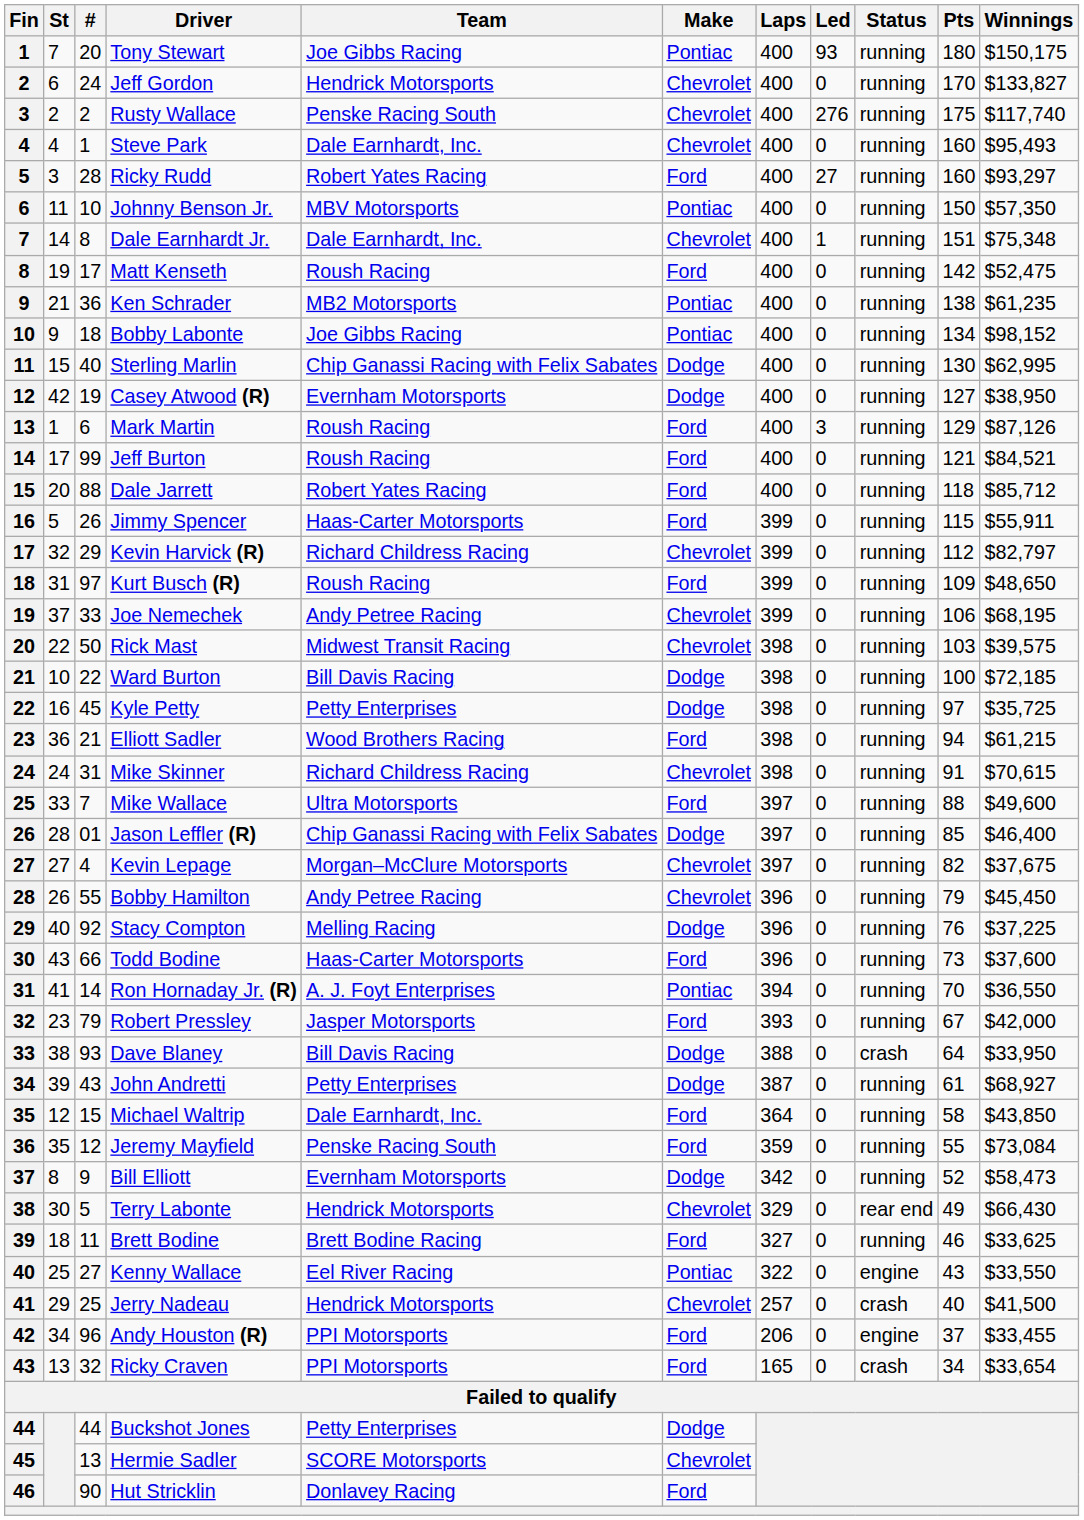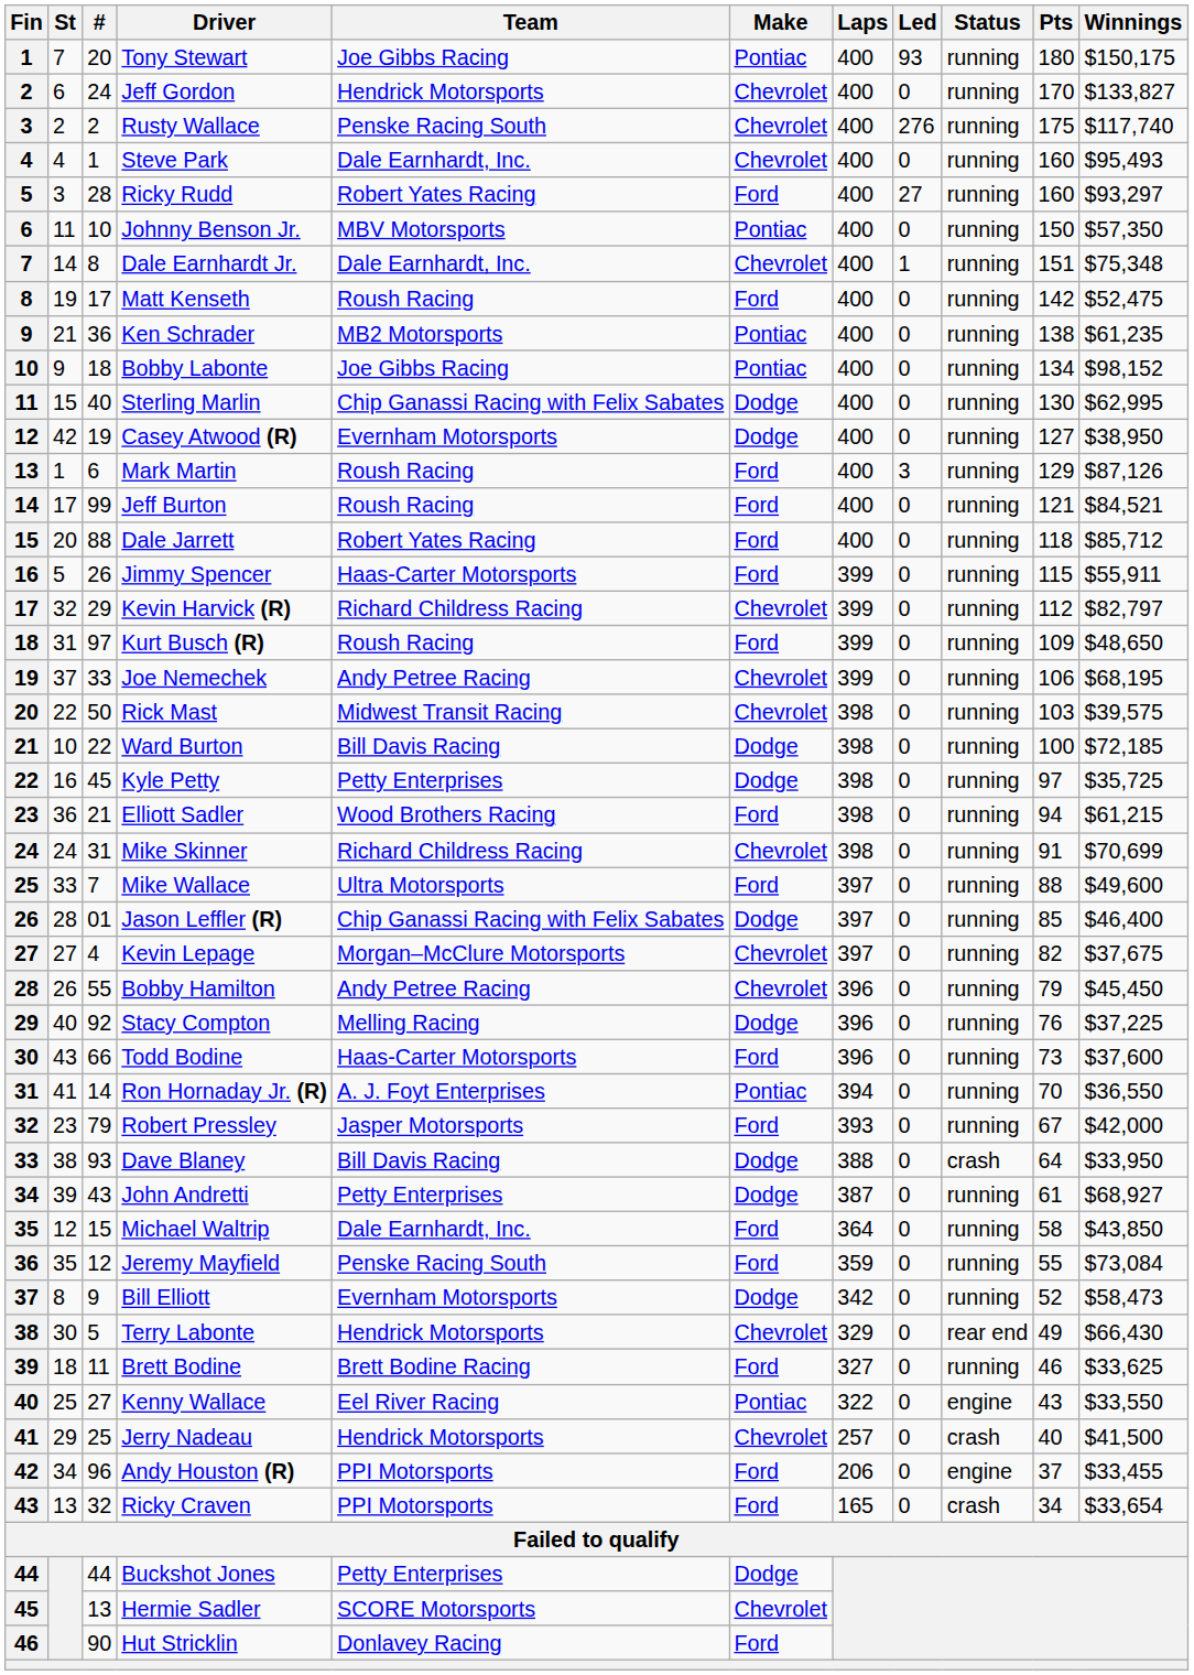 <table class="wikitable" style="font-size:95%">
 <tr>
 <th>Fin</th>
 <th>St</th>
 <th>#</th>
 <th>Driver</th>
 <th>Team</th>
 <th>Make</th>
 <th>Laps</th>
 <th>Led</th>
 <th>Status</th>
 <th>Pts</th>
 <th>Winnings</th>
 </tr>
 <tr>
 <th>1</th>
 <td>7</td>
 <td>20</td>
 <td><a href='#'>Tony Stewart</a></td>
 <td><a href='#'>Joe Gibbs Racing</a></td>
 <td><a href='#'>Pontiac</a></td>
 <td>400</td>
 <td>93</td>
 <td>running</td>
 <td>180</td>
 <td>$150,175</td>
 </tr>
 <tr>
 <th>2</th>
 <td>6</td>
 <td>24</td>
 <td><a href='#'>Jeff Gordon</a></td>
 <td><a href='#'>Hendrick Motorsports</a></td>
 <td><a href='#'>Chevrolet</a></td>
 <td>400</td>
 <td>0</td>
 <td>running</td>
 <td>170</td>
 <td>$133,827</td>
 </tr>
 <tr>
 <th>3</th>
 <td>2</td>
 <td>2</td>
 <td><a href='#'>Rusty Wallace</a></td>
 <td><a href='#'>Penske Racing South</a></td>
 <td><a href='#'>Chevrolet</a></td>
 <td>400</td>
 <td>276</td>
 <td>running</td>
 <td>175</td>
 <td>$117,740</td>
 </tr>
 <tr>
 <th>4</th>
 <td>4</td>
 <td>1</td>
 <td><a href='#'>Steve Park</a></td>
 <td><a href='#'>Dale Earnhardt, Inc.</a></td>
 <td><a href='#'>Chevrolet</a></td>
 <td>400</td>
 <td>0</td>
 <td>running</td>
 <td>160</td>
 <td>$95,493</td>
 </tr>
 <tr>
 <th>5</th>
 <td>3</td>
 <td>28</td>
 <td><a href='#'>Ricky Rudd</a></td>
 <td><a href='#'>Robert Yates Racing</a></td>
 <td><a href='#'>Ford</a></td>
 <td>400</td>
 <td>27</td>
 <td>running</td>
 <td>160</td>
 <td>$93,297</td>
 </tr>
 <tr>
 <th>6</th>
 <td>11</td>
 <td>10</td>
 <td><a href='#'>Johnny Benson Jr.</a></td>
 <td><a href='#'>MBV Motorsports</a></td>
 <td><a href='#'>Pontiac</a></td>
 <td>400</td>
 <td>0</td>
 <td>running</td>
 <td>150</td>
 <td>$57,350</td>
 </tr>
 <tr>
 <th>7</th>
 <td>14</td>
 <td>8</td>
 <td><a href='#'>Dale Earnhardt Jr.</a></td>
 <td><a href='#'>Dale Earnhardt, Inc.</a></td>
 <td><a href='#'>Chevrolet</a></td>
 <td>400</td>
 <td>1</td>
 <td>running</td>
 <td>151</td>
 <td>$75,348</td>
 </tr>
 <tr>
 <th>8</th>
 <td>19</td>
 <td>17</td>
 <td><a href='#'>Matt Kenseth</a></td>
 <td><a href='#'>Roush Racing</a></td>
 <td><a href='#'>Ford</a></td>
 <td>400</td>
 <td>0</td>
 <td>running</td>
 <td>142</td>
 <td>$52,475</td>
 </tr>
 <tr>
 <th>9</th>
 <td>21</td>
 <td>36</td>
 <td><a href='#'>Ken Schrader</a></td>
 <td><a href='#'>MB2 Motorsports</a></td>
 <td><a href='#'>Pontiac</a></td>
 <td>400</td>
 <td>0</td>
 <td>running</td>
 <td>138</td>
 <td>$61,235</td>
 </tr>
 <tr>
 <th>10</th>
 <td>9</td>
 <td>18</td>
 <td><a href='#'>Bobby Labonte</a></td>
 <td><a href='#'>Joe Gibbs Racing</a></td>
 <td><a href='#'>Pontiac</a></td>
 <td>400</td>
 <td>0</td>
 <td>running</td>
 <td>134</td>
 <td>$98,152</td>
 </tr>
 <tr>
 <th>11</th>
 <td>15</td>
 <td>40</td>
 <td><a href='#'>Sterling Marlin</a></td>
 <td><a href='#'>Chip Ganassi Racing with Felix Sabates</a></td>
 <td><a href='#'>Dodge</a></td>
 <td>400</td>
 <td>0</td>
 <td>running</td>
 <td>130</td>
 <td>$62,995</td>
 </tr>
 <tr>
 <th>12</th>
 <td>42</td>
 <td>19</td>
 <td><a href='#'>Casey Atwood</a> <strong>(R)</strong></td>
 <td><a href='#'>Evernham Motorsports</a></td>
 <td><a href='#'>Dodge</a></td>
 <td>400</td>
 <td>0</td>
 <td>running</td>
 <td>127</td>
 <td>$38,950</td>
 </tr>
 <tr>
 <th>13</th>
 <td>1</td>
 <td>6</td>
 <td><a href='#'>Mark Martin</a></td>
 <td><a href='#'>Roush Racing</a></td>
 <td><a href='#'>Ford</a></td>
 <td>400</td>
 <td>3</td>
 <td>running</td>
 <td>129</td>
 <td>$87,126</td>
 </tr>
 <tr>
 <th>14</th>
 <td>17</td>
 <td>99</td>
 <td><a href='#'>Jeff Burton</a></td>
 <td><a href='#'>Roush Racing</a></td>
 <td><a href='#'>Ford</a></td>
 <td>400</td>
 <td>0</td>
 <td>running</td>
 <td>121</td>
 <td>$84,521</td>
 </tr>
 <tr>
 <th>15</th>
 <td>20</td>
 <td>88</td>
 <td><a href='#'>Dale Jarrett</a></td>
 <td><a href='#'>Robert Yates Racing</a></td>
 <td><a href='#'>Ford</a></td>
 <td>400</td>
 <td>0</td>
 <td>running</td>
 <td>118</td>
 <td>$85,712</td>
 </tr>
 <tr>
 <th>16</th>
 <td>5</td>
 <td>26</td>
 <td><a href='#'>Jimmy Spencer</a></td>
 <td><a href='#'>Haas-Carter Motorsports</a></td>
 <td><a href='#'>Ford</a></td>
 <td>399</td>
 <td>0</td>
 <td>running</td>
 <td>115</td>
 <td>$55,911</td>
 </tr>
 <tr>
 <th>17</th>
 <td>32</td>
 <td>29</td>
 <td><a href='#'>Kevin Harvick</a> <strong>(R)</strong></td>
 <td><a href='#'>Richard Childress Racing</a></td>
 <td><a href='#'>Chevrolet</a></td>
 <td>399</td>
 <td>0</td>
 <td>running</td>
 <td>112</td>
 <td>$82,797</td>
 </tr>
 <tr>
 <th>18</th>
 <td>31</td>
 <td>97</td>
 <td><a href='#'>Kurt Busch</a> <strong>(R)</strong></td>
 <td><a href='#'>Roush Racing</a></td>
 <td><a href='#'>Ford</a></td>
 <td>399</td>
 <td>0</td>
 <td>running</td>
 <td>109</td>
 <td>$48,650</td>
 </tr>
 <tr>
 <th>19</th>
 <td>37</td>
 <td>33</td>
 <td><a href='#'>Joe Nemechek</a></td>
 <td><a href='#'>Andy Petree Racing</a></td>
 <td><a href='#'>Chevrolet</a></td>
 <td>399</td>
 <td>0</td>
 <td>running</td>
 <td>106</td>
 <td>$68,195</td>
 </tr>
 <tr>
 <th>20</th>
 <td>22</td>
 <td>50</td>
 <td><a href='#'>Rick Mast</a></td>
 <td><a href='#'>Midwest Transit Racing</a></td>
 <td><a href='#'>Chevrolet</a></td>
 <td>398</td>
 <td>0</td>
 <td>running</td>
 <td>103</td>
 <td>$39,575</td>
 </tr>
 <tr>
 <th>21</th>
 <td>10</td>
 <td>22</td>
 <td><a href='#'>Ward Burton</a></td>
 <td><a href='#'>Bill Davis Racing</a></td>
 <td><a href='#'>Dodge</a></td>
 <td>398</td>
 <td>0</td>
 <td>running</td>
 <td>100</td>
 <td>$72,185</td>
 </tr>
 <tr>
 <th>22</th>
 <td>16</td>
 <td>45</td>
 <td><a href='#'>Kyle Petty</a></td>
 <td><a href='#'>Petty Enterprises</a></td>
 <td><a href='#'>Dodge</a></td>
 <td>398</td>
 <td>0</td>
 <td>running</td>
 <td>97</td>
 <td>$35,725</td>
 </tr>
 <tr>
 <th>23</th>
 <td>36</td>
 <td>21</td>
 <td><a href='#'>Elliott Sadler</a></td>
 <td><a href='#'>Wood Brothers Racing</a></td>
 <td><a href='#'>Ford</a></td>
 <td>398</td>
 <td>0</td>
 <td>running</td>
 <td>94</td>
 <td>$61,215</td>
 </tr>
 <tr>
 <th>24</th>
 <td>24</td>
 <td>31</td>
 <td><a href='#'>Mike Skinner</a></td>
 <td><a href='#'>Richard Childress Racing</a></td>
 <td><a href='#'>Chevrolet</a></td>
 <td>398</td>
 <td>0</td>
 <td>running</td>
 <td>91</td>
-<td>$70,615</td>
+<td>$70,699</td>
 </tr>
 <tr>
 <th>25</th>
 <td>33</td>
 <td>7</td>
 <td><a href='#'>Mike Wallace</a></td>
 <td><a href='#'>Ultra Motorsports</a></td>
 <td><a href='#'>Ford</a></td>
 <td>397</td>
 <td>0</td>
 <td>running</td>
 <td>88</td>
 <td>$49,600</td>
 </tr>
 <tr>
 <th>26</th>
 <td>28</td>
 <td>01</td>
 <td><a href='#'>Jason Leffler</a> <strong>(R)</strong></td>
 <td><a href='#'>Chip Ganassi Racing with Felix Sabates</a></td>
 <td><a href='#'>Dodge</a></td>
 <td>397</td>
 <td>0</td>
 <td>running</td>
 <td>85</td>
 <td>$46,400</td>
 </tr>
 <tr>
 <th>27</th>
 <td>27</td>
 <td>4</td>
 <td><a href='#'>Kevin Lepage</a></td>
 <td><a href='#'>Morgan–McClure Motorsports</a></td>
 <td><a href='#'>Chevrolet</a></td>
 <td>397</td>
 <td>0</td>
 <td>running</td>
 <td>82</td>
 <td>$37,675</td>
 </tr>
 <tr>
 <th>28</th>
 <td>26</td>
 <td>55</td>
 <td><a href='#'>Bobby Hamilton</a></td>
 <td><a href='#'>Andy Petree Racing</a></td>
 <td><a href='#'>Chevrolet</a></td>
 <td>396</td>
 <td>0</td>
 <td>running</td>
 <td>79</td>
 <td>$45,450</td>
 </tr>
 <tr>
 <th>29</th>
 <td>40</td>
 <td>92</td>
 <td><a href='#'>Stacy Compton</a></td>
 <td><a href='#'>Melling Racing</a></td>
 <td><a href='#'>Dodge</a></td>
 <td>396</td>
 <td>0</td>
 <td>running</td>
 <td>76</td>
 <td>$37,225</td>
 </tr>
 <tr>
 <th>30</th>
 <td>43</td>
 <td>66</td>
 <td><a href='#'>Todd Bodine</a></td>
 <td><a href='#'>Haas-Carter Motorsports</a></td>
 <td><a href='#'>Ford</a></td>
 <td>396</td>
 <td>0</td>
 <td>running</td>
 <td>73</td>
 <td>$37,600</td>
 </tr>
 <tr>
 <th>31</th>
 <td>41</td>
 <td>14</td>
 <td><a href='#'>Ron Hornaday Jr.</a> <strong>(R)</strong></td>
 <td><a href='#'>A. J. Foyt Enterprises</a></td>
 <td><a href='#'>Pontiac</a></td>
 <td>394</td>
 <td>0</td>
 <td>running</td>
 <td>70</td>
 <td>$36,550</td>
 </tr>
 <tr>
 <th>32</th>
 <td>23</td>
 <td>79</td>
 <td><a href='#'>Robert Pressley</a></td>
 <td><a href='#'>Jasper Motorsports</a></td>
 <td><a href='#'>Ford</a></td>
 <td>393</td>
 <td>0</td>
 <td>running</td>
 <td>67</td>
 <td>$42,000</td>
 </tr>
 <tr>
 <th>33</th>
 <td>38</td>
 <td>93</td>
 <td><a href='#'>Dave Blaney</a></td>
 <td><a href='#'>Bill Davis Racing</a></td>
 <td><a href='#'>Dodge</a></td>
 <td>388</td>
 <td>0</td>
 <td>crash</td>
 <td>64</td>
 <td>$33,950</td>
 </tr>
 <tr>
 <th>34</th>
 <td>39</td>
 <td>43</td>
 <td><a href='#'>John Andretti</a></td>
 <td><a href='#'>Petty Enterprises</a></td>
 <td><a href='#'>Dodge</a></td>
 <td>387</td>
 <td>0</td>
 <td>running</td>
 <td>61</td>
 <td>$68,927</td>
 </tr>
 <tr>
 <th>35</th>
 <td>12</td>
 <td>15</td>
 <td><a href='#'>Michael Waltrip</a></td>
 <td><a href='#'>Dale Earnhardt, Inc.</a></td>
 <td><a href='#'>Ford</a></td>
 <td>364</td>
 <td>0</td>
 <td>running</td>
 <td>58</td>
 <td>$43,850</td>
 </tr>
 <tr>
 <th>36</th>
 <td>35</td>
 <td>12</td>
 <td><a href='#'>Jeremy Mayfield</a></td>
 <td><a href='#'>Penske Racing South</a></td>
 <td><a href='#'>Ford</a></td>
 <td>359</td>
 <td>0</td>
 <td>running</td>
 <td>55</td>
 <td>$73,084</td>
 </tr>
 <tr>
 <th>37</th>
 <td>8</td>
 <td>9</td>
 <td><a href='#'>Bill Elliott</a></td>
 <td><a href='#'>Evernham Motorsports</a></td>
 <td><a href='#'>Dodge</a></td>
 <td>342</td>
 <td>0</td>
 <td>running</td>
 <td>52</td>
 <td>$58,473</td>
 </tr>
 <tr>
 <th>38</th>
 <td>30</td>
 <td>5</td>
 <td><a href='#'>Terry Labonte</a></td>
 <td><a href='#'>Hendrick Motorsports</a></td>
 <td><a href='#'>Chevrolet</a></td>
 <td>329</td>
 <td>0</td>
 <td>rear end</td>
 <td>49</td>
 <td>$66,430</td>
 </tr>
 <tr>
 <th>39</th>
 <td>18</td>
 <td>11</td>
 <td><a href='#'>Brett Bodine</a></td>
 <td><a href='#'>Brett Bodine Racing</a></td>
 <td><a href='#'>Ford</a></td>
 <td>327</td>
 <td>0</td>
 <td>running</td>
 <td>46</td>
 <td>$33,625</td>
 </tr>
 <tr>
 <th>40</th>
 <td>25</td>
 <td>27</td>
 <td><a href='#'>Kenny Wallace</a></td>
 <td><a href='#'>Eel River Racing</a></td>
 <td><a href='#'>Pontiac</a></td>
 <td>322</td>
 <td>0</td>
 <td>engine</td>
 <td>43</td>
 <td>$33,550</td>
 </tr>
 <tr>
 <th>41</th>
 <td>29</td>
 <td>25</td>
 <td><a href='#'>Jerry Nadeau</a></td>
 <td><a href='#'>Hendrick Motorsports</a></td>
 <td><a href='#'>Chevrolet</a></td>
 <td>257</td>
 <td>0</td>
 <td>crash</td>
 <td>40</td>
 <td>$41,500</td>
 </tr>
 <tr>
 <th>42</th>
 <td>34</td>
 <td>96</td>
 <td><a href='#'>Andy Houston</a> <strong>(R)</strong></td>
 <td><a href='#'>PPI Motorsports</a></td>
 <td><a href='#'>Ford</a></td>
 <td>206</td>
 <td>0</td>
 <td>engine</td>
 <td>37</td>
 <td>$33,455</td>
 </tr>
 <tr>
 <th>43</th>
 <td>13</td>
 <td>32</td>
 <td><a href='#'>Ricky Craven</a></td>
 <td><a href='#'>PPI Motorsports</a></td>
 <td><a href='#'>Ford</a></td>
 <td>165</td>
 <td>0</td>
 <td>crash</td>
 <td>34</td>
 <td>$33,654</td>
 </tr>
 <tr>
 <th colspan="11">Failed to qualify</th>
 </tr>
 <tr>
 <th>44</th>
 <th rowspan="3"></th>
 <td>44</td>
 <td><a href='#'>Buckshot Jones</a></td>
 <td><a href='#'>Petty Enterprises</a></td>
 <td><a href='#'>Dodge</a></td>
 <th colspan="5" rowspan="3"></th>
 </tr>
 <tr>
 <th>45</th>
 <td>13</td>
 <td><a href='#'>Hermie Sadler</a></td>
 <td><a href='#'>SCORE Motorsports</a></td>
 <td><a href='#'>Chevrolet</a></td>
 </tr>
 <tr>
 <th>46</th>
 <td>90</td>
 <td><a href='#'>Hut Stricklin</a></td>
 <td><a href='#'>Donlavey Racing</a></td>
 <td><a href='#'>Ford</a></td>
 </tr>
 <tr>
 <th colspan="11"></th>
 </tr>
 </table>
